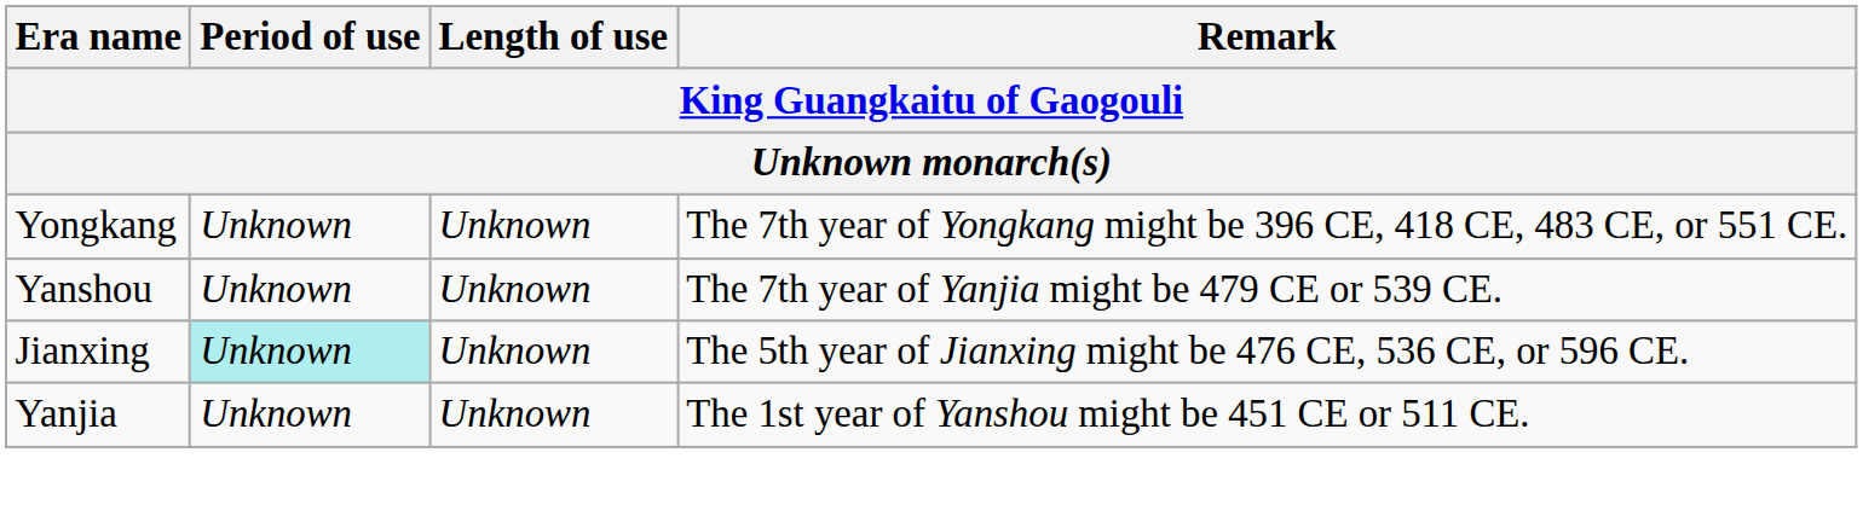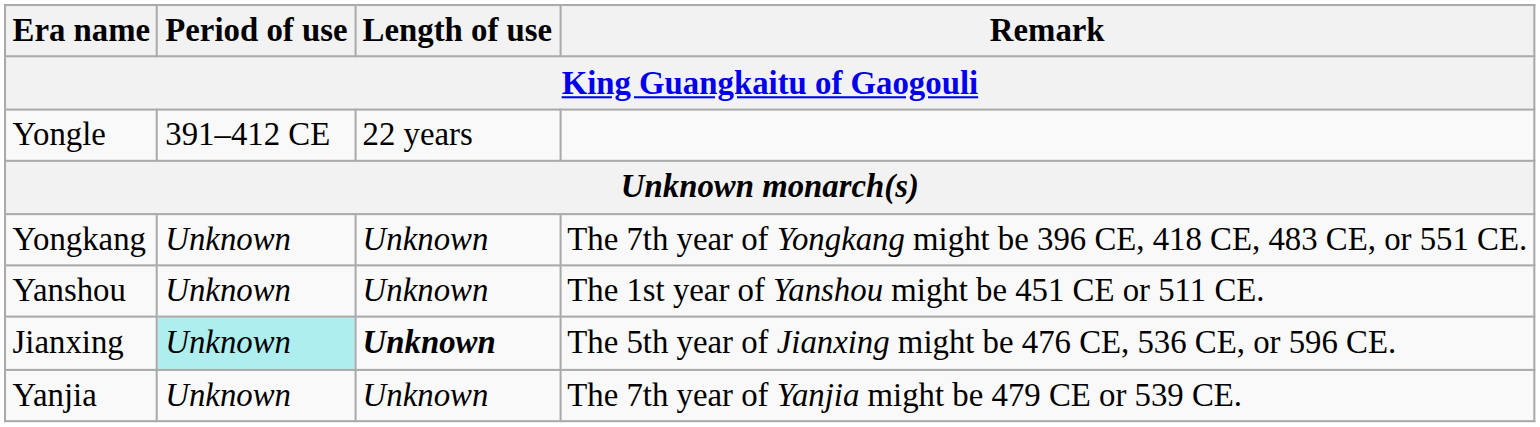 <table class="wikitable">
 <tr>
 <th>Era name</th>
 <th>Period of use</th>
 <th>Length of use</th>
 <th>Remark</th>
 </tr>
 <tr>
 <th colspan="4"><a href='#'>King Guangkaitu of Gaogouli</a><br></th>
+</tr>
+<tr>
+<td>Yongle<br></td>
+<td>391–412 CE</td>
+<td>22 years</td>
+<td></td>
 </tr>
 <tr>
 <th colspan="4"><em>Unknown monarch(s)</em></th>
 </tr>
 <tr>
 <td>Yongkang<br></td>
 <td><em>Unknown</em></td>
 <td><em>Unknown</em></td>
 <td>The 7th year of <em>Yongkang</em> might be 396 CE, 418 CE, 483 CE, or 551 CE.</td>
 </tr>
 <tr>
 <td>Yanshou<br></td>
 <td><em>Unknown</em></td>
 <td><em>Unknown</em></td>
-<td>The 7th year of <em>Yanjia</em> might be 479 CE or 539 CE.</td>
+<td>The 1st year of <em>Yanshou</em> might be 451 CE or 511 CE.</td>
 </tr>
 <tr>
 <td>Jianxing<br></td>
 <td style="background: paleturquoise;"><em>Unknown</em></td>
-<td><em>Unknown</em></td>
+<td><strong><em>Unknown</em></strong></td>
 <td>The 5th year of <em>Jianxing</em> might be 476 CE, 536 CE, or 596 CE.</td>
 </tr>
 <tr>
 <td>Yanjia<br></td>
 <td><em>Unknown</em></td>
 <td><em>Unknown</em></td>
-<td>The 1st year of <em>Yanshou</em> might be 451 CE or 511 CE.</td>
+<td>The 7th year of <em>Yanjia</em> might be 479 CE or 539 CE.</td>
 </tr>
 </table>
